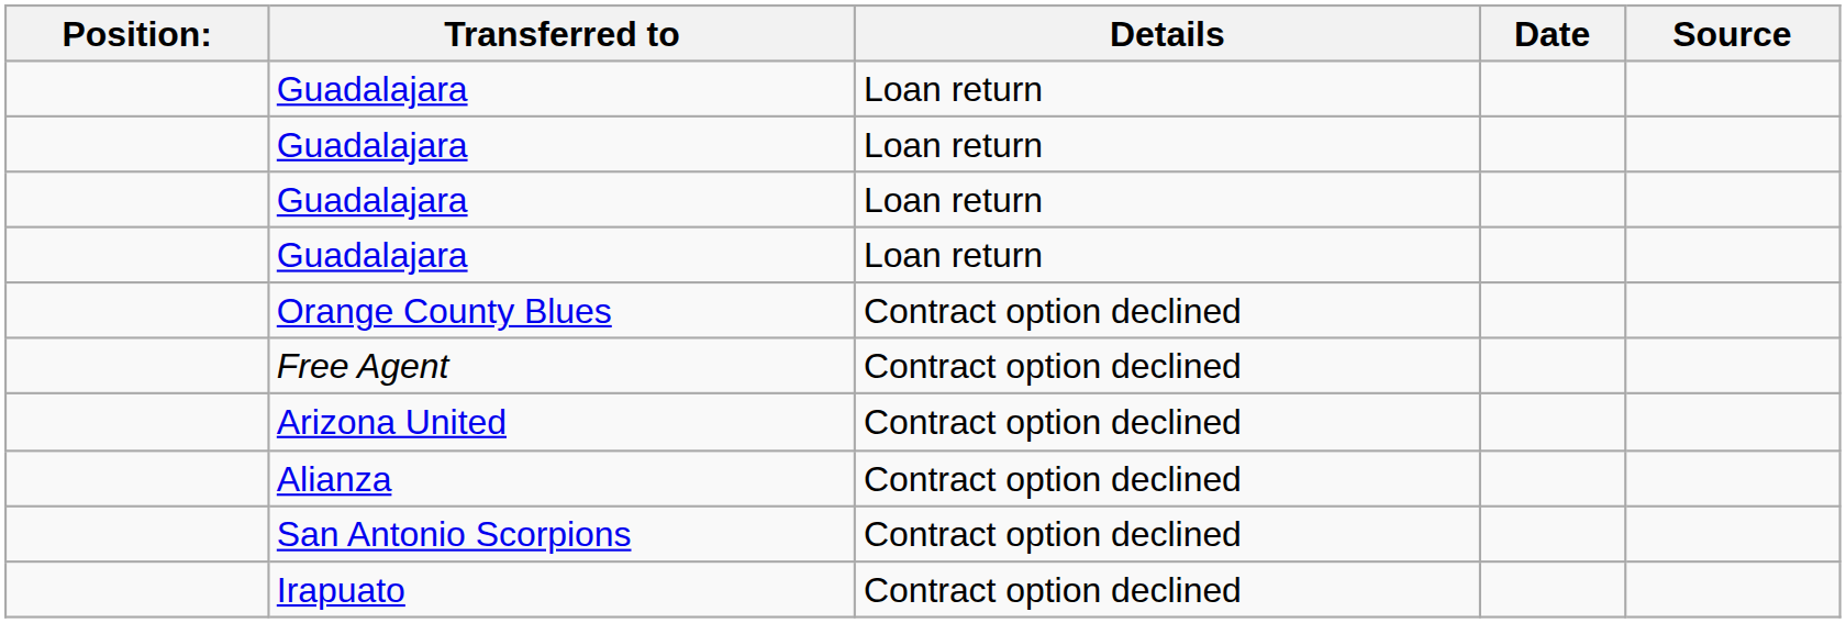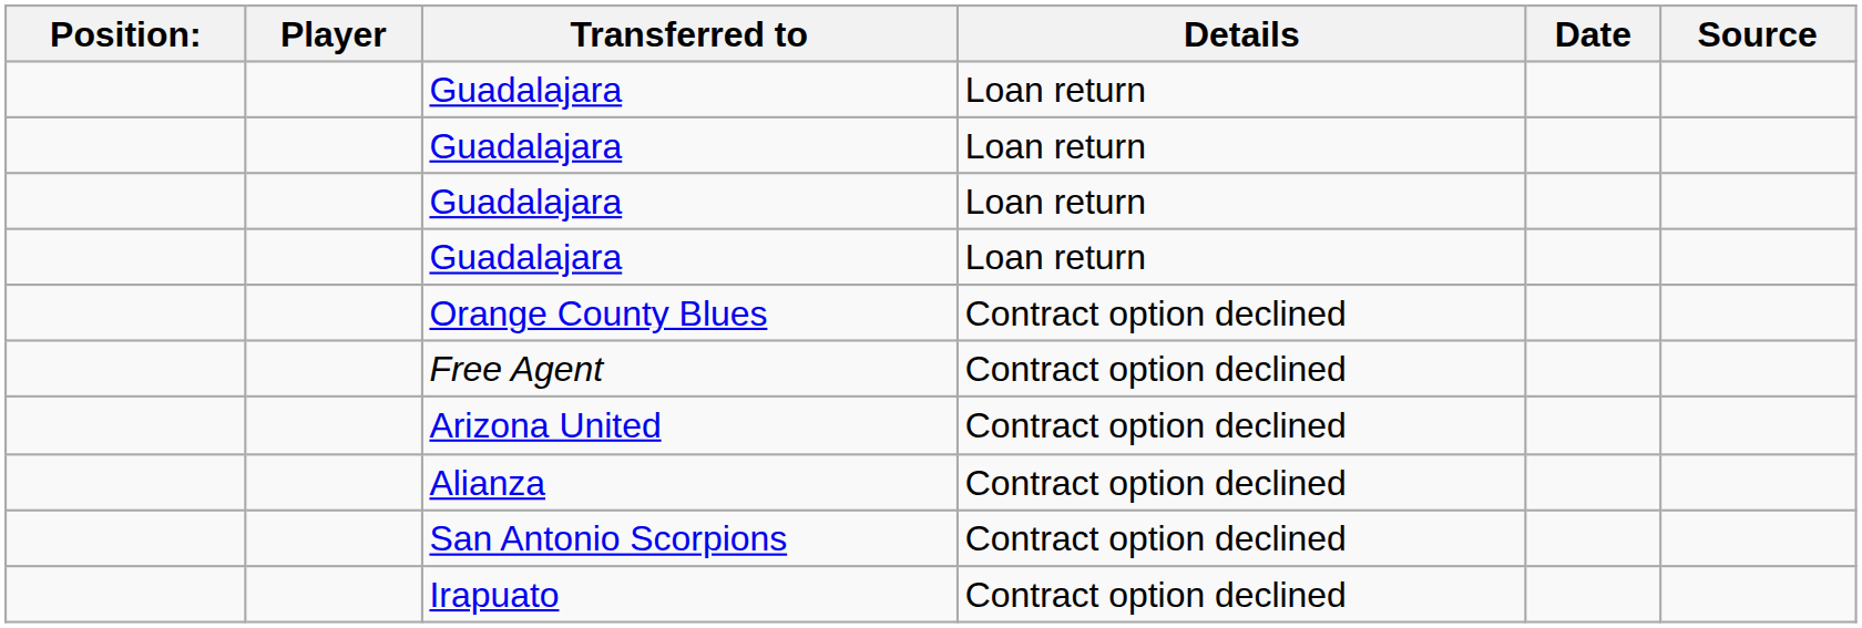 <table class="wikitable sortable" style="width:90%; text-align:center; font-size:95%; text-align:left;">
 <tr>
 <th><strong>Position:</strong></th>
+<th><strong>Player</strong></th>
 <th><strong>Transferred to</strong></th>
 <th><strong>Details</strong></th>
 <th><strong>Date</strong></th>
 <th><strong>Source</strong></th>
 </tr>
 <tr>
+<td></td>
 <td></td>
 <td> <a href='#'>Guadalajara</a></td>
 <td>Loan return</td>
 <td></td>
 <td></td>
 </tr>
 <tr>
 <td></td>
-<td> <a href='#'>Guadalajara</a></td>
-<td>Loan return</td>
-<td></td>
-<td></td>
-</tr>
-<tr>
 <td></td>
 <td> <a href='#'>Guadalajara</a></td>
 <td>Loan return</td>
 <td></td>
 <td></td>
 </tr>
 <tr>
 <td></td>
+<td></td>
 <td> <a href='#'>Guadalajara</a></td>
 <td>Loan return</td>
 <td></td>
 <td></td>
 </tr>
 <tr>
+<td></td>
+<td></td>
+<td> <a href='#'>Guadalajara</a></td>
+<td>Loan return</td>
+<td></td>
+<td></td>
+</tr>
+<tr>
+<td></td>
 <td></td>
 <td> <a href='#'>Orange County Blues</a></td>
 <td>Contract option declined</td>
 <td></td>
 <td></td>
 </tr>
 <tr>
 <td></td>
+<td></td>
 <td><em>Free Agent</em></td>
 <td>Contract option declined</td>
 <td></td>
 <td></td>
 </tr>
 <tr>
+<td></td>
 <td></td>
 <td> <a href='#'>Arizona United</a></td>
 <td>Contract option declined</td>
 <td></td>
 <td></td>
 </tr>
 <tr>
 <td></td>
+<td></td>
 <td> <a href='#'>Alianza</a></td>
 <td>Contract option declined</td>
 <td></td>
 <td></td>
 </tr>
 <tr>
+<td></td>
 <td></td>
 <td> <a href='#'>San Antonio Scorpions</a></td>
 <td>Contract option declined</td>
 <td></td>
 <td></td>
 </tr>
 <tr>
 <td></td>
+<td></td>
 <td> <a href='#'>Irapuato</a></td>
 <td>Contract option declined</td>
 <td></td>
 <td></td>
 </tr>
 </table>
